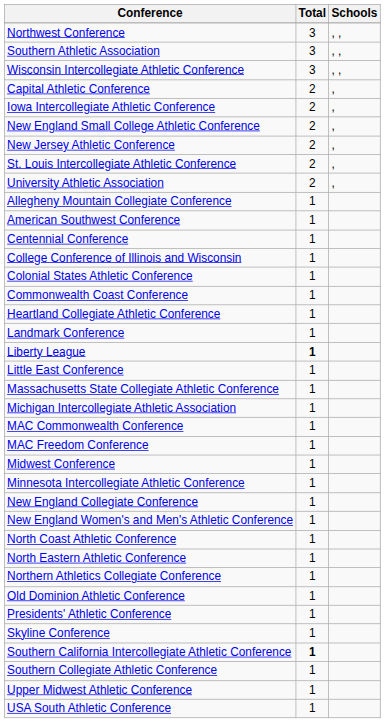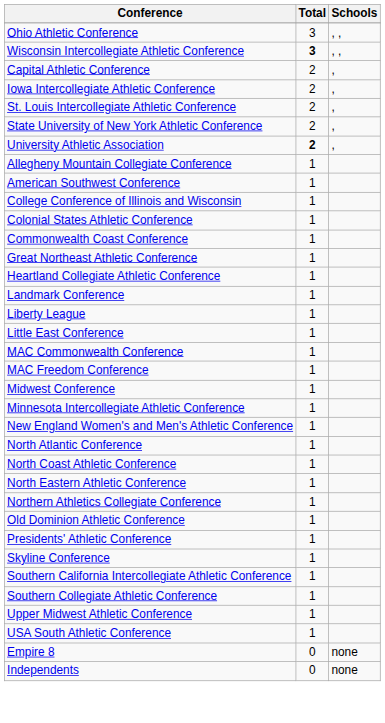 <table class="wikitable sortable">
 <tr>
 <th>Conference</th>
 <th>Total</th>
 <th>Schools</th>
 </tr>
 <tr>
 </tr>
 <tr>
-<td><a href='#'>Northwest Conference</a></td>
-<td align=center>3</td>
-<td>, , </td>
-</tr>
-<tr>
-<td><a href='#'>Southern Athletic Association</a></td>
+<td><a href='#'>Ohio Athletic Conference</a></td>
 <td align=center>3</td>
 <td>, , </td>
 </tr>
 <tr>
 <td><a href='#'>Wisconsin Intercollegiate Athletic Conference</a></td>
-<td align=center>3</td>
+<td align=center><strong>3</strong></td>
 <td>, , </td>
 </tr>
 <tr>
 <td><a href='#'>Capital Athletic Conference</a></td>
 <td align=center>2</td>
 <td>, </td>
 </tr>
 <tr>
 <td><a href='#'>Iowa Intercollegiate Athletic Conference</a></td>
 <td align=center>2</td>
 <td>, </td>
 </tr>
 <tr>
-<td><a href='#'>New England Small College Athletic Conference</a></td>
-<td align=center>2</td>
-<td>, </td>
-</tr>
-<tr>
-<td><a href='#'>New Jersey Athletic Conference</a></td>
-<td align=center>2</td>
-<td>, </td>
-</tr>
-<tr>
 <td><a href='#'>St. Louis Intercollegiate Athletic Conference</a></td>
 <td align=center>2</td>
 <td>, </td>
 </tr>
 <tr>
+<td><a href='#'>State University of New York Athletic Conference</a></td>
+<td align=center>2</td>
+<td>, </td>
+</tr>
+<tr>
 <td><a href='#'>University Athletic Association</a></td>
-<td align=center>2</td>
+<td align=center><strong>2</strong></td>
 <td>, </td>
 </tr>
 <tr>
 <td><a href='#'>Allegheny Mountain Collegiate Conference</a></td>
 <td align=center>1</td>
 <td></td>
 </tr>
 <tr>
 <td><a href='#'>American Southwest Conference</a></td>
-<td align=center>1</td>
-<td></td>
-</tr>
-<tr>
-<td><a href='#'>Centennial Conference</a></td>
 <td align=center>1</td>
 <td></td>
 </tr>
 <tr>
 <td><a href='#'>College Conference of Illinois and Wisconsin</a></td>
 <td align=center>1</td>
 <td></td>
 </tr>
 <tr>
 <td><a href='#'>Colonial States Athletic Conference</a></td>
 <td align=center>1</td>
 <td></td>
 </tr>
 <tr>
 <td><a href='#'>Commonwealth Coast Conference</a></td>
 <td align=center>1</td>
 <td></td>
 </tr>
 <tr>
+<td><a href='#'>Great Northeast Athletic Conference</a></td>
+<td align=center>1</td>
+<td></td>
+</tr>
+<tr>
 <td><a href='#'>Heartland Collegiate Athletic Conference</a></td>
 <td align=center>1</td>
 <td></td>
 </tr>
 <tr>
 <td><a href='#'>Landmark Conference</a></td>
 <td align=center>1</td>
 <td></td>
 </tr>
 <tr>
 <td><a href='#'>Liberty League</a></td>
-<td align=center><strong>1</strong></td>
+<td align=center>1</td>
 <td></td>
 </tr>
 <tr>
 <td><a href='#'>Little East Conference</a></td>
-<td align=center>1</td>
-<td></td>
-</tr>
-<tr>
-<td><a href='#'>Massachusetts State Collegiate Athletic Conference</a></td>
-<td align=center>1</td>
-<td></td>
-</tr>
-<tr>
-<td><a href='#'>Michigan Intercollegiate Athletic Association</a></td>
 <td align=center>1</td>
 <td></td>
 </tr>
 <tr>
 <td><a href='#'>MAC Commonwealth Conference</a></td>
 <td align=center>1</td>
 <td></td>
 </tr>
 <tr>
 <td><a href='#'>MAC Freedom Conference</a></td>
 <td align=center>1</td>
 <td></td>
 </tr>
 <tr>
 <td><a href='#'>Midwest Conference</a></td>
 <td align=center>1</td>
 <td></td>
 </tr>
 <tr>
 <td><a href='#'>Minnesota Intercollegiate Athletic Conference</a></td>
 <td align=center>1</td>
 <td></td>
 </tr>
 <tr>
-<td><a href='#'>New England Collegiate Conference</a></td>
+<td><a href='#'>New England Women's and Men's Athletic Conference</a></td>
 <td align=center>1</td>
 <td></td>
 </tr>
 <tr>
-<td><a href='#'>New England Women's and Men's Athletic Conference</a></td>
+<td><a href='#'>North Atlantic Conference</a></td>
 <td align=center>1</td>
 <td></td>
 </tr>
 <tr>
 <td><a href='#'>North Coast Athletic Conference</a></td>
 <td align=center>1</td>
 <td></td>
 </tr>
 <tr>
 <td><a href='#'>North Eastern Athletic Conference</a></td>
 <td align=center>1</td>
 <td></td>
 </tr>
 <tr>
 <td><a href='#'>Northern Athletics Collegiate Conference</a></td>
 <td align=center>1</td>
 <td></td>
 </tr>
 <tr>
 <td><a href='#'>Old Dominion Athletic Conference</a></td>
 <td align=center>1</td>
 <td></td>
 </tr>
 <tr>
 <td><a href='#'>Presidents' Athletic Conference</a></td>
 <td align=center>1</td>
 <td></td>
 </tr>
 <tr>
 <td><a href='#'>Skyline Conference</a></td>
 <td align=center>1</td>
 <td></td>
 </tr>
 <tr>
 <td><a href='#'>Southern California Intercollegiate Athletic Conference</a></td>
-<td align=center><strong>1</strong></td>
+<td align=center>1</td>
 <td></td>
 </tr>
 <tr>
 <td><a href='#'>Southern Collegiate Athletic Conference</a></td>
 <td align=center>1</td>
 <td></td>
 </tr>
 <tr>
 <td><a href='#'>Upper Midwest Athletic Conference</a></td>
 <td align=center>1</td>
 <td></td>
 </tr>
 <tr>
 <td><a href='#'>USA South Athletic Conference</a></td>
 <td align=center>1</td>
 <td></td>
 </tr>
+<tr>
+<td><a href='#'>Empire 8</a></td>
+<td align=center>0</td>
+<td>none</td>
+</tr>
+<tr>
+<td><a href='#'>Independents</a></td>
+<td align=center>0</td>
+<td>none</td>
+</tr>
 </table>
